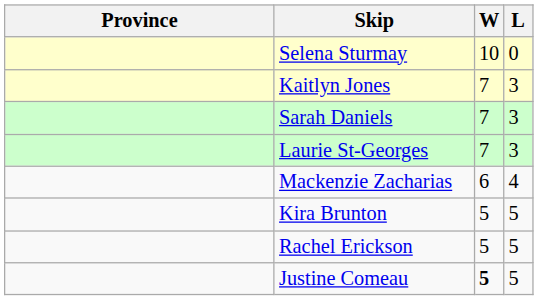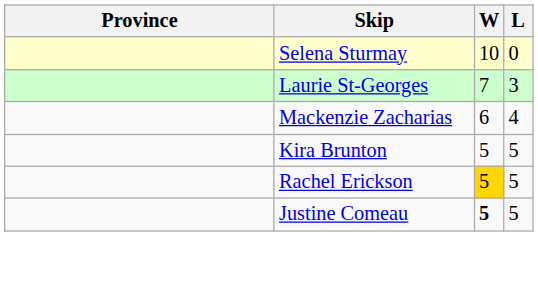 <table class="wikitable" style="float:left; margin-right:1em;">
 <tr>
 <th width=205>Province</th>
 <th width=150>Skip</th>
 <th width=15>W</th>
 <th width=15>L</th>
 </tr>
 <tr bgcolor=#ffffcc>
 <td></td>
 <td><a href='#'>Selena Sturmay</a></td>
 <td>10</td>
 <td>0</td>
-</tr>
-<tr bgcolor=#ffffcc>
-<td></td>
-<td><a href='#'>Kaitlyn Jones</a></td>
-<td>7</td>
-<td>3</td>
-</tr>
-<tr bgcolor=#ccffcc>
-<td></td>
-<td><a href='#'>Sarah Daniels</a></td>
-<td>7</td>
-<td>3</td>
 </tr>
 <tr bgcolor=#ccffcc>
 <td></td>
 <td><a href='#'>Laurie St-Georges</a></td>
 <td>7</td>
 <td>3</td>
 </tr>
 <tr>
 <td></td>
 <td><a href='#'>Mackenzie Zacharias</a></td>
 <td>6</td>
 <td>4</td>
 </tr>
 <tr>
 <td></td>
 <td><a href='#'>Kira Brunton</a></td>
 <td>5</td>
 <td>5</td>
 </tr>
 <tr>
 <td></td>
 <td><a href='#'>Rachel Erickson</a></td>
-<td>5</td>
+<td style="background: gold;">5</td>
 <td>5</td>
 </tr>
 <tr>
 <td></td>
 <td><a href='#'>Justine Comeau</a></td>
 <td><strong>5</strong></td>
 <td>5</td>
 </tr>
 </table>
